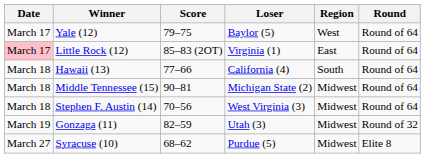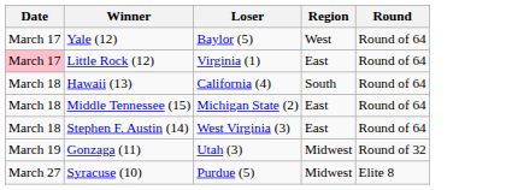 <table class="wikitable" style="font-size:95%;">
 <tr>
 <th>Date</th>
 <th>Winner</th>
-<th>Score</th>
 <th>Loser</th>
 <th>Region</th>
 <th>Round</th>
 </tr>
 <tr>
 <td>March 17</td>
 <td><a href='#'>Yale</a> (12)</td>
-<td>79–75</td>
 <td><a href='#'>Baylor</a> (5)</td>
 <td>West</td>
 <td>Round of 64</td>
 </tr>
 <tr>
 <td style="background: pink;">March 17</td>
 <td><a href='#'>Little Rock</a> (12)</td>
-<td>85–83 (2OT)</td>
 <td><a href='#'>Virginia</a> (1)</td>
 <td>East</td>
 <td>Round of 64</td>
 </tr>
 <tr>
 <td>March 18</td>
 <td><a href='#'>Hawaii</a> (13)</td>
-<td>77–66</td>
 <td><a href='#'>California</a> (4)</td>
 <td>South</td>
 <td>Round of 64</td>
 </tr>
 <tr>
 <td>March 18</td>
 <td><a href='#'>Middle Tennessee</a> (15)</td>
-<td>90–81</td>
 <td><a href='#'>Michigan State</a> (2)</td>
-<td>Midwest</td>
+<td>East</td>
 <td>Round of 64</td>
 </tr>
 <tr>
 <td>March 18</td>
 <td><a href='#'>Stephen F. Austin</a> (14)</td>
-<td>70–56</td>
 <td><a href='#'>West Virginia</a> (3)</td>
-<td>Midwest</td>
+<td>East</td>
 <td>Round of 64</td>
 </tr>
 <tr>
 <td>March 19</td>
 <td><a href='#'>Gonzaga</a> (11)</td>
-<td>82–59</td>
 <td><a href='#'>Utah</a> (3)</td>
 <td>Midwest</td>
 <td>Round of 32</td>
 </tr>
 <tr>
 <td>March 27</td>
 <td><a href='#'>Syracuse</a> (10)</td>
-<td>68–62</td>
 <td><a href='#'>Purdue</a> (5)</td>
 <td>Midwest</td>
 <td>Elite 8</td>
 </tr>
 </table>
